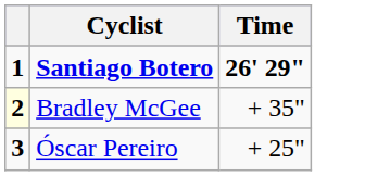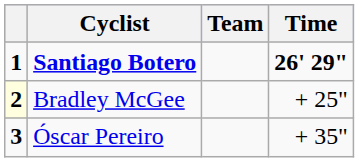 <table class="wikitable">
 <tr style="background:#ccccff;">
 <th></th>
 <th>Cyclist</th>
+<th>Team</th>
 <th>Time</th>
 </tr>
 <tr>
 <td><strong>1</strong></td>
 <td><strong><a href='#'>Santiago Botero</a></strong></td>
+<td><strong></strong></td>
 <td align=right><strong>26' 29"</strong></td>
 </tr>
 <tr>
 <td style="background: lightyellow;"><strong>2</strong></td>
 <td><a href='#'>Bradley McGee</a></td>
-<td align=right>+ 35"</td>
+<td></td>
+<td align=right>+ 25"</td>
 </tr>
 <tr>
 <td><strong>3</strong></td>
 <td><a href='#'>Óscar Pereiro</a></td>
-<td align=right>+ 25"</td>
+<td></td>
+<td align=right>+ 35"</td>
 </tr>
 </table>
